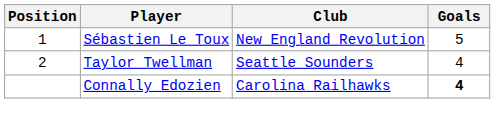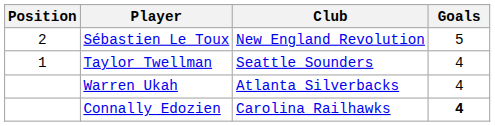 <table class="wikitable">
 <tr>
 <th style="width:50px;">Position</th>
 <th>Player</th>
 <th>Club</th>
 <th style="width:50px;">Goals</th>
 </tr>
 <tr style="vertical-align:top; text-align:center; background:#fff;">
-<td>1</td>
+<td>2</td>
 <td style="text-align:left;"><a href='#'>Sébastien Le Toux</a></td>
 <td style="text-align:left;"><a href='#'>New England Revolution</a></td>
 <td>5</td>
 </tr>
 <tr style="vertical-align:top; text-align:center; background:#fff;">
-<td>2</td>
+<td>1</td>
 <td style="text-align:left;"><a href='#'>Taylor Twellman</a></td>
 <td style="text-align:left;"><a href='#'>Seattle Sounders</a></td>
+<td>4</td>
+</tr>
+<tr style="vertical-align:top; text-align:center; background:#fff;">
+<td></td>
+<td style="text-align:left;"><a href='#'>Warren Ukah</a></td>
+<td style="text-align:left;"><a href='#'>Atlanta Silverbacks</a></td>
 <td>4</td>
 </tr>
 <tr style="vertical-align:top; text-align:center; background:#fff;">
 <td></td>
 <td style="text-align:left;"><a href='#'>Connally Edozien</a></td>
 <td style="text-align:left;"><a href='#'>Carolina Railhawks</a></td>
 <td><strong>4</strong></td>
 </tr>
 </table>
